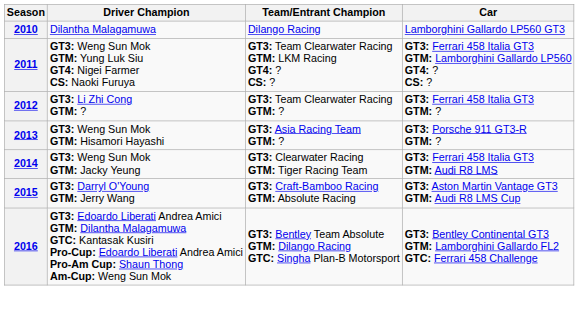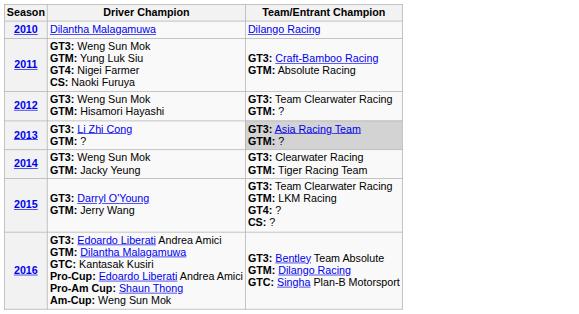 <table class="wikitable">
 <tr>
 <th>Season</th>
 <th>Driver Champion</th>
 <th>Team/Entrant Champion</th>
-<th>Car</th>
 </tr>
 <tr>
 <th><a href='#'>2010</a></th>
 <td> <a href='#'>Dilantha Malagamuwa</a></td>
 <td> <a href='#'>Dilango Racing</a></td>
-<td><a href='#'>Lamborghini Gallardo LP560 GT3</a></td>
 </tr>
 <tr>
 <th><a href='#'>2011</a></th>
 <td><strong>GT3:</strong>  Weng Sun Mok<br><strong>GTM:</strong>  Yung Luk Siu<br><strong>GT4:</strong>  Nigei Farmer<br><strong>CS:</strong>  Naoki Furuya</td>
-<td><strong>GT3:</strong>  Team Clearwater Racing<br><strong>GTM:</strong> LKM Racing<br><strong>GT4:</strong> ?<br><strong>CS:</strong> ?</td>
-<td><strong>GT3:</strong> <a href='#'>Ferrari 458 Italia GT3</a><br><strong>GTM:</strong> <a href='#'>Lamborghini Gallardo LP560</a><br><strong>GT4:</strong> ?<br><strong>CS:</strong> ?</td>
+<td><strong>GT3:</strong>  <a href='#'>Craft-Bamboo Racing</a><br><strong>GTM:</strong>  Absolute Racing</td>
 </tr>
 <tr>
 <th><a href='#'>2012</a></th>
-<td><strong>GT3:</strong>  <a href='#'>Li Zhi Cong</a><br><strong>GTM:</strong> ?</td>
+<td><strong>GT3:</strong>  Weng Sun Mok<br><strong>GTM:</strong>  Hisamori Hayashi</td>
 <td><strong>GT3:</strong>  Team Clearwater Racing<br><strong>GTM:</strong> ?</td>
-<td><strong>GT3:</strong> <a href='#'>Ferrari 458 Italia GT3</a><br><strong>GTM:</strong> ?</td>
 </tr>
 <tr>
 <th><a href='#'>2013</a></th>
-<td><strong>GT3:</strong>  Weng Sun Mok<br><strong>GTM:</strong>  Hisamori Hayashi</td>
-<td><strong>GT3:</strong>  <a href='#'>Asia Racing Team</a><br><strong>GTM:</strong> ?</td>
-<td><strong>GT3:</strong> <a href='#'>Porsche 911 GT3-R</a><br><strong>GTM:</strong> ?</td>
+<td><strong>GT3:</strong>  <a href='#'>Li Zhi Cong</a><br><strong>GTM:</strong> ?</td>
+<td style="background: lightgrey;"><strong>GT3:</strong>  <a href='#'>Asia Racing Team</a><br><strong>GTM:</strong> ?</td>
 </tr>
 <tr>
 <th><a href='#'>2014</a></th>
 <td><strong>GT3:</strong>  Weng Sun Mok<br><strong>GTM:</strong>  Jacky Yeung</td>
 <td><strong>GT3:</strong>  Clearwater Racing<br><strong>GTM:</strong> Tiger Racing Team</td>
-<td><strong>GT3:</strong> <a href='#'>Ferrari 458 Italia GT3</a><br><strong>GTM:</strong> <a href='#'>Audi R8 LMS</a></td>
 </tr>
 <tr>
 <th><a href='#'>2015</a></th>
 <td><strong>GT3:</strong>  <a href='#'>Darryl O'Young</a><br><strong>GTM:</strong>  Jerry Wang</td>
-<td><strong>GT3:</strong>  <a href='#'>Craft-Bamboo Racing</a><br><strong>GTM:</strong>  Absolute Racing</td>
-<td><strong>GT3:</strong> <a href='#'>Aston Martin Vantage GT3</a><br><strong>GTM:</strong> <a href='#'>Audi R8 LMS Cup</a></td>
+<td><strong>GT3:</strong>  Team Clearwater Racing<br><strong>GTM:</strong> LKM Racing<br><strong>GT4:</strong> ?<br><strong>CS:</strong> ?</td>
 </tr>
 <tr>
 <th><a href='#'>2016</a></th>
 <td><strong>GT3:</strong>  <a href='#'>Edoardo Liberati</a>  Andrea Amici<br><strong>GTM:</strong>  <a href='#'>Dilantha Malagamuwa</a><br><strong>GTC:</strong>  Kantasak Kusiri<br><strong>Pro-Cup:</strong>  <a href='#'>Edoardo Liberati</a>  Andrea Amici<br><strong>Pro-Am Cup:</strong>  <a href='#'>Shaun Thong</a><br><strong>Am-Cup:</strong>  Weng Sun Mok</td>
 <td><strong>GT3:</strong>  <a href='#'>Bentley</a> Team Absolute<br><strong>GTM:</strong>  <a href='#'>Dilango Racing</a><br><strong>GTC:</strong>  <a href='#'>Singha</a> Plan-B Motorsport</td>
-<td><strong>GT3:</strong> <a href='#'>Bentley Continental GT3</a><br><strong>GTM:</strong> <a href='#'>Lamborghini Gallardo FL2</a><br><strong>GTC:</strong> <a href='#'>Ferrari 458 Challenge</a></td>
 </tr>
 </table>
